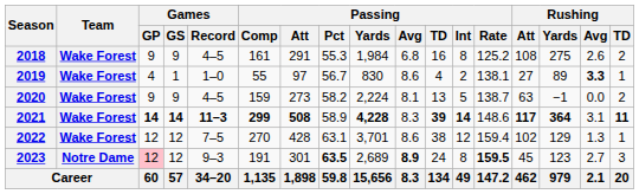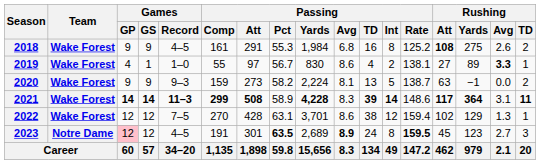 <table class="wikitable" style="text-align:center;">
 <tr>
 <th rowspan="2">Season</th>
 <th rowspan="2">Team</th>
 <th colspan="3">Games</th>
 <th colspan="8">Passing</th>
 <th colspan="5">Rushing</th>
 </tr>
 <tr>
 <th>GP</th>
 <th>GS</th>
 <th>Record</th>
 <th>Comp</th>
 <th>Att</th>
 <th>Pct</th>
 <th>Yards</th>
 <th>Avg</th>
 <th>TD</th>
 <th>Int</th>
 <th>Rate</th>
 <th>Att</th>
 <th>Yards</th>
 <th>Avg</th>
 <th>TD</th>
 </tr>
 <tr>
 <th><a href='#'>2018</a></th>
 <th><a href='#'>Wake Forest</a></th>
 <td>9</td>
 <td>9</td>
 <td>4–5</td>
 <td>161</td>
 <td>291</td>
 <td>55.3</td>
 <td>1,984</td>
 <td>6.8</td>
 <td>16</td>
 <td>8</td>
 <td>125.2</td>
-<td>108</td>
+<td><strong>108</strong></td>
 <td>275</td>
 <td>2.6</td>
 <td>2</td>
 </tr>
 <tr>
 <th><a href='#'>2019</a></th>
 <th><a href='#'>Wake Forest</a></th>
 <td>4</td>
 <td>1</td>
 <td>1–0</td>
 <td>55</td>
 <td>97</td>
 <td>56.7</td>
 <td>830</td>
 <td>8.6</td>
 <td>4</td>
 <td>2</td>
 <td>138.1</td>
 <td>27</td>
 <td>89</td>
 <td><strong>3.3</strong></td>
 <td>1</td>
 </tr>
 <tr>
 <th><a href='#'>2020</a></th>
 <th><a href='#'>Wake Forest</a></th>
 <td>9</td>
 <td>9</td>
-<td>4–5</td>
+<td>9–3</td>
 <td>159</td>
 <td>273</td>
 <td>58.2</td>
 <td>2,224</td>
 <td>8.1</td>
 <td>13</td>
 <td>5</td>
 <td>138.7</td>
 <td>63</td>
 <td>−1</td>
 <td>0.0</td>
 <td>2</td>
 </tr>
 <tr>
 <th><a href='#'>2021</a></th>
 <th><a href='#'>Wake Forest</a></th>
 <td><strong>14</strong></td>
 <td><strong>14</strong></td>
 <td><strong>11–3</strong></td>
 <td><strong>299</strong></td>
 <td><strong>508</strong></td>
 <td>58.9</td>
 <td><strong>4,228</strong></td>
 <td>8.3</td>
 <td><strong>39</strong></td>
 <td><strong>14</strong></td>
 <td>148.6</td>
 <td><strong>117</strong></td>
 <td><strong>364</strong></td>
 <td>3.1</td>
 <td><strong>11</strong></td>
 </tr>
 <tr>
 <th><a href='#'>2022</a></th>
 <th><a href='#'>Wake Forest</a></th>
 <td>12</td>
 <td>12</td>
 <td>7–5</td>
 <td>270</td>
 <td>428</td>
 <td>63.1</td>
 <td>3,701</td>
 <td>8.6</td>
 <td>38</td>
 <td>12</td>
 <td>159.4</td>
 <td>102</td>
 <td>129</td>
 <td>1.3</td>
 <td>1</td>
 </tr>
 <tr>
 <th><a href='#'>2023</a></th>
 <th><a href='#'>Notre Dame</a></th>
 <td style="background: pink;">12</td>
 <td>12</td>
-<td>9–3</td>
+<td>4–5</td>
 <td>191</td>
 <td>301</td>
 <td><strong>63.5</strong></td>
 <td>2,689</td>
 <td><strong>8.9</strong></td>
 <td>24</td>
 <td>8</td>
 <td><strong>159.5</strong></td>
 <td>45</td>
 <td>123</td>
 <td>2.7</td>
 <td>3</td>
 </tr>
 <tr>
 <th colspan="2">Career</th>
 <th>60</th>
 <th>57</th>
 <th>34–20</th>
 <th>1,135</th>
 <th>1,898</th>
 <th>59.8</th>
 <th>15,656</th>
 <th>8.3</th>
 <th>134</th>
 <th>49</th>
 <th>147.2</th>
 <th>462</th>
 <th>979</th>
 <th>2.1</th>
 <th>20</th>
 </tr>
 </table>
